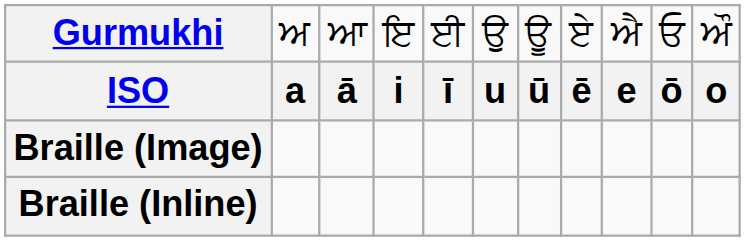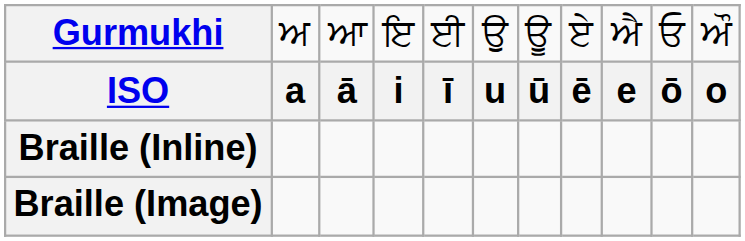 <table class="wikitable Unicode" style="text-align:center;">
 <tr>
 <th><a href='#'>Gurmukhi</a></th>
 <td>ਅ</td>
 <td>ਆ</td>
 <td>ਇ</td>
 <td>ਈ</td>
 <td>ਉ</td>
 <td>ਊ</td>
 <td>ਏ</td>
 <td>ਐ</td>
 <td>ਓ</td>
 <td>ਔ</td>
 </tr>
 <tr>
 <th><a href='#'>ISO</a></th>
 <th>a</th>
 <th>ā</th>
 <th>i</th>
 <th>ī</th>
 <th>u</th>
 <th>ū</th>
 <th>ē</th>
 <th>e</th>
 <th>ō</th>
 <th>o</th>
 </tr>
 <tr>
+<th>Braille (Inline)</th>
+<td></td>
+<td></td>
+<td></td>
+<td></td>
+<td></td>
+<td></td>
+<td></td>
+<td></td>
+<td></td>
+<td></td>
+</tr>
+<tr>
 <th>Braille (Image)</th>
 <td></td>
 <td></td>
 <td></td>
 <td></td>
 <td></td>
 <td></td>
 <td></td>
 <td></td>
 <td></td>
 <td></td>
 </tr>
-<tr>
-<th>Braille (Inline)</th>
-<td></td>
-<td></td>
-<td></td>
-<td></td>
-<td></td>
-<td></td>
-<td></td>
-<td></td>
-<td></td>
-<td></td>
-</tr>
 </table>
